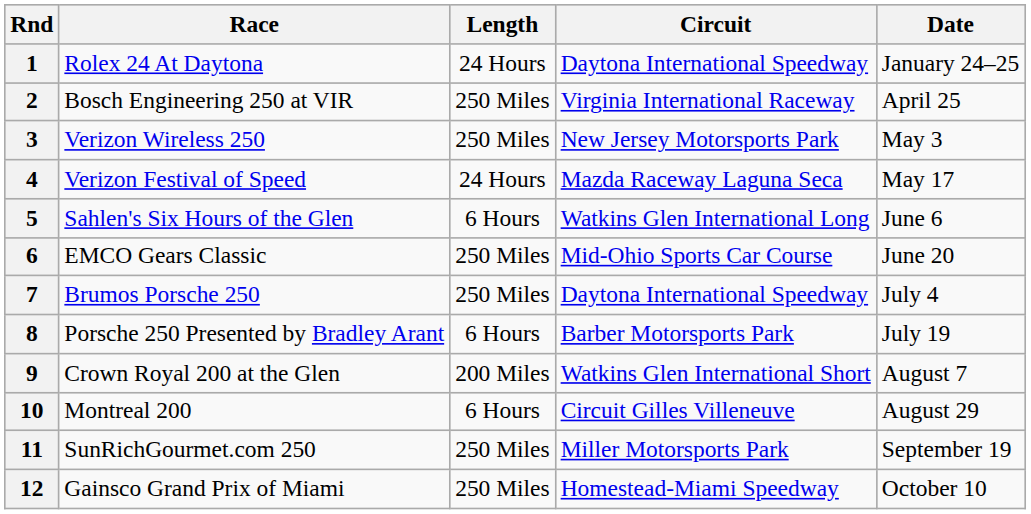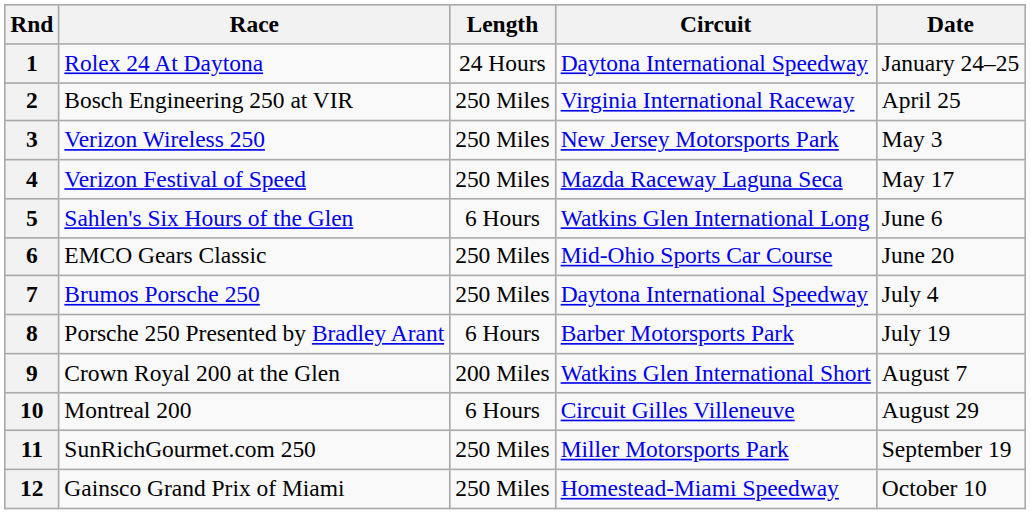 <table class="wikitable" style="font-size: 90%;">
 <tr>
 <th>Rnd</th>
 <th>Race</th>
 <th>Length</th>
 <th>Circuit</th>
 <th>Date</th>
 </tr>
 <tr>
 <th>1</th>
 <td><a href='#'>Rolex 24 At Daytona</a></td>
 <td align="center">24 Hours</td>
 <td><a href='#'>Daytona International Speedway</a></td>
 <td>January 24–25</td>
 </tr>
 <tr>
 <th>2</th>
 <td>Bosch Engineering 250 at VIR</td>
 <td align="center">250 Miles</td>
 <td><a href='#'>Virginia International Raceway</a></td>
 <td>April 25</td>
 </tr>
 <tr>
 <th>3</th>
 <td><a href='#'>Verizon Wireless 250</a></td>
 <td align="center">250 Miles</td>
 <td><a href='#'>New Jersey Motorsports Park</a></td>
 <td>May 3</td>
 </tr>
 <tr>
 <th>4</th>
 <td><a href='#'>Verizon Festival of Speed</a></td>
-<td align="center">24 Hours</td>
+<td align="center">250 Miles</td>
 <td><a href='#'>Mazda Raceway Laguna Seca</a></td>
 <td>May 17</td>
 </tr>
 <tr>
 <th>5</th>
 <td><a href='#'>Sahlen's Six Hours of the Glen</a></td>
 <td align="center">6 Hours</td>
 <td><a href='#'>Watkins Glen International Long</a></td>
 <td>June 6</td>
 </tr>
 <tr>
 <th>6</th>
 <td>EMCO Gears Classic</td>
 <td align="center">250 Miles</td>
 <td><a href='#'>Mid-Ohio Sports Car Course</a></td>
 <td>June 20</td>
 </tr>
 <tr>
 <th>7</th>
 <td><a href='#'>Brumos Porsche 250</a></td>
 <td align="center">250 Miles</td>
 <td><a href='#'>Daytona International Speedway</a></td>
 <td>July 4</td>
 </tr>
 <tr>
 <th>8</th>
 <td>Porsche 250 Presented by <a href='#'>Bradley Arant</a></td>
 <td align="center">6 Hours</td>
 <td><a href='#'>Barber Motorsports Park</a></td>
 <td>July 19</td>
 </tr>
 <tr>
 <th>9</th>
 <td>Crown Royal 200 at the Glen</td>
 <td align="center">200 Miles</td>
 <td><a href='#'>Watkins Glen International Short</a></td>
 <td>August 7</td>
 </tr>
 <tr>
 <th>10</th>
 <td>Montreal 200</td>
 <td align="center">6 Hours</td>
 <td><a href='#'>Circuit Gilles Villeneuve</a></td>
 <td>August 29</td>
 </tr>
 <tr>
 <th>11</th>
 <td>SunRichGourmet.com 250</td>
 <td align="center">250 Miles</td>
 <td><a href='#'>Miller Motorsports Park</a></td>
 <td>September 19</td>
 </tr>
 <tr>
 <th>12</th>
 <td>Gainsco Grand Prix of Miami</td>
 <td align="center">250 Miles</td>
 <td><a href='#'>Homestead-Miami Speedway</a></td>
 <td>October 10</td>
 </tr>
 </table>
